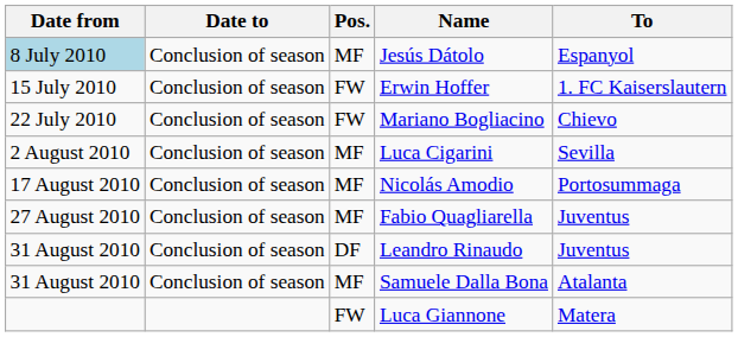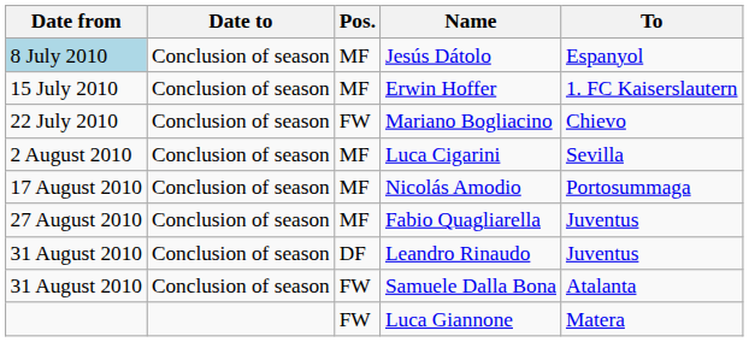 <table class="wikitable">
 <tr>
 <th>Date from</th>
 <th>Date to</th>
 <th>Pos.</th>
 <th>Name</th>
 <th>To</th>
 </tr>
 <tr>
 <td style="background: lightblue;">8 July 2010</td>
 <td>Conclusion of season</td>
 <td>MF</td>
 <td> <a href='#'>Jesús Dátolo</a></td>
 <td> <a href='#'>Espanyol</a></td>
 </tr>
 <tr>
 <td>15 July 2010</td>
 <td>Conclusion of season</td>
-<td>FW</td>
+<td>MF</td>
 <td> <a href='#'>Erwin Hoffer</a></td>
 <td> <a href='#'>1. FC Kaiserslautern</a></td>
 </tr>
 <tr>
 <td>22 July 2010</td>
 <td>Conclusion of season</td>
 <td>FW</td>
 <td> <a href='#'>Mariano Bogliacino</a></td>
 <td> <a href='#'>Chievo</a></td>
 </tr>
 <tr>
 <td>2 August 2010</td>
 <td>Conclusion of season</td>
 <td>MF</td>
 <td> <a href='#'>Luca Cigarini</a></td>
 <td> <a href='#'>Sevilla</a></td>
 </tr>
 <tr>
 <td>17 August 2010</td>
 <td>Conclusion of season</td>
 <td>MF</td>
 <td> <a href='#'>Nicolás Amodio</a></td>
 <td> <a href='#'>Portosummaga</a></td>
 </tr>
 <tr>
 <td>27 August 2010</td>
 <td>Conclusion of season</td>
 <td>MF</td>
 <td> <a href='#'>Fabio Quagliarella</a></td>
 <td> <a href='#'>Juventus</a></td>
 </tr>
 <tr>
 <td>31 August 2010</td>
 <td>Conclusion of season</td>
 <td>DF</td>
 <td> <a href='#'>Leandro Rinaudo</a></td>
 <td> <a href='#'>Juventus</a></td>
 </tr>
 <tr>
 <td>31 August 2010</td>
 <td>Conclusion of season</td>
-<td>MF</td>
+<td>FW</td>
 <td> <a href='#'>Samuele Dalla Bona</a></td>
 <td> <a href='#'>Atalanta</a></td>
 </tr>
 <tr>
 <td></td>
 <td></td>
 <td>FW</td>
 <td> <a href='#'>Luca Giannone</a></td>
 <td> <a href='#'>Matera</a></td>
 </tr>
 </table>
